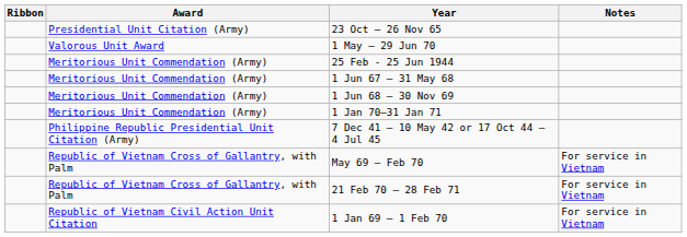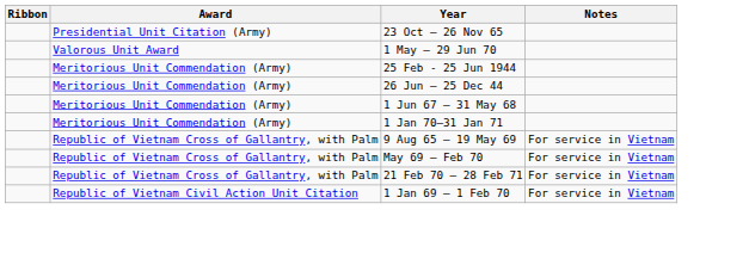 <table class="wikitable">
 <tr style="background:#efefef;">
 <th>Ribbon</th>
 <th>Award</th>
 <th>Year</th>
 <th>Notes</th>
 </tr>
 <tr>
 <td></td>
 <td><a href='#'>Presidential Unit Citation</a> (Army)</td>
 <td>23 Oct – 26 Nov 65</td>
 <td></td>
 </tr>
 <tr>
 <td></td>
 <td><a href='#'>Valorous Unit Award</a></td>
 <td>1 May – 29 Jun 70</td>
 <td></td>
 </tr>
 <tr>
 <td></td>
 <td><a href='#'>Meritorious Unit Commendation</a> (Army)</td>
 <td>25 Feb - 25 Jun 1944</td>
 <td></td>
 </tr>
 <tr>
 <td></td>
 <td><a href='#'>Meritorious Unit Commendation</a> (Army)</td>
-<td>1 Jun 67 – 31 May 68</td>
+<td>26 Jun – 25 Dec 44</td>
 <td></td>
 </tr>
 <tr>
 <td></td>
 <td><a href='#'>Meritorious Unit Commendation</a> (Army)</td>
-<td>1 Jun 68 – 30 Nov 69</td>
+<td>1 Jun 67 – 31 May 68</td>
 <td></td>
 </tr>
 <tr>
 <td></td>
 <td><a href='#'>Meritorious Unit Commendation</a> (Army)</td>
 <td>1 Jan 70–31 Jan 71</td>
 <td></td>
 </tr>
 <tr>
 <td></td>
-<td><a href='#'>Philippine Republic Presidential Unit Citation</a> (Army)</td>
-<td>7 Dec 41 – 10 May 42 or 17 Oct 44 – 4 Jul 45</td>
-<td></td>
+<td><a href='#'>Republic of Vietnam Cross of Gallantry</a>, with Palm</td>
+<td>9 Aug 65 – 19 May 69</td>
+<td>For service in <a href='#'>Vietnam</a></td>
 </tr>
 <tr>
 <td></td>
 <td><a href='#'>Republic of Vietnam Cross of Gallantry</a>, with Palm</td>
 <td>May 69 – Feb 70</td>
 <td>For service in <a href='#'>Vietnam</a></td>
 </tr>
 <tr>
 <td></td>
 <td><a href='#'>Republic of Vietnam Cross of Gallantry</a>, with Palm</td>
 <td>21 Feb 70 – 28 Feb 71</td>
 <td>For service in <a href='#'>Vietnam</a></td>
 </tr>
 <tr>
 <td></td>
 <td><a href='#'>Republic of Vietnam Civil Action Unit Citation</a></td>
 <td>1 Jan 69 – 1 Feb 70</td>
 <td>For service in <a href='#'>Vietnam</a></td>
 </tr>
 </table>
